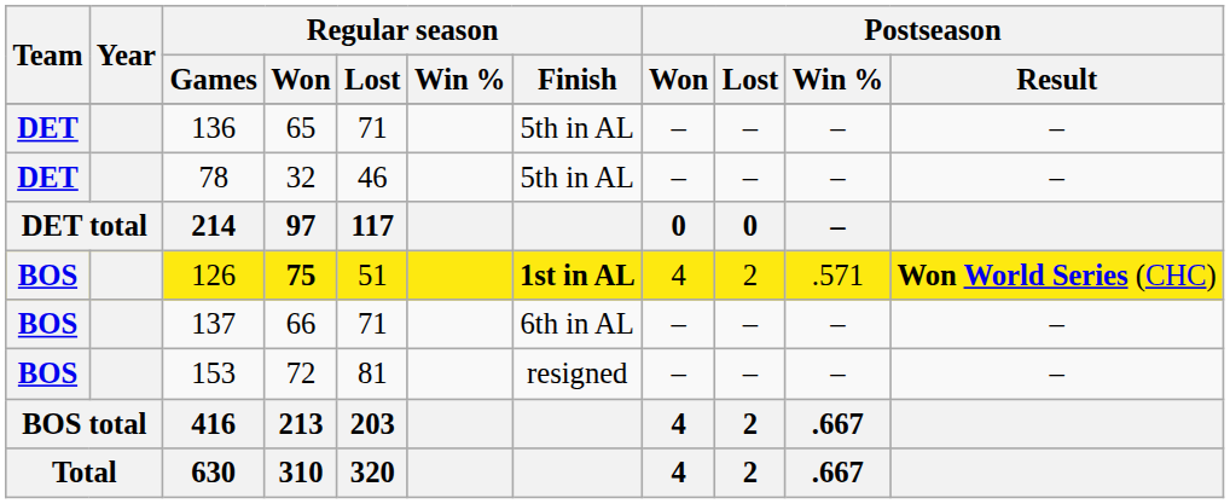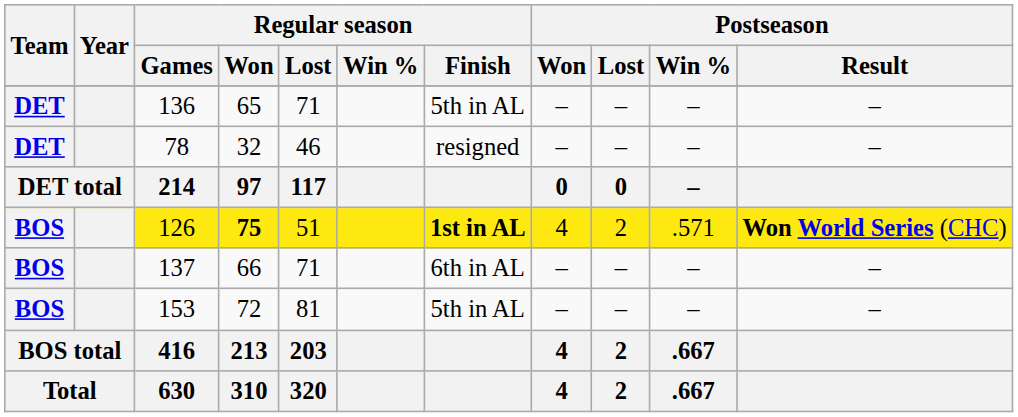 <table class="wikitable" style="font-size: 95%; text-align:center;">
 <tr>
 <th rowspan="2">Team</th>
 <th rowspan="2">Year</th>
 <th colspan="5">Regular season</th>
 <th colspan="4">Postseason</th>
 </tr>
 <tr>
 <th>Games</th>
 <th>Won</th>
 <th>Lost</th>
 <th>Win %</th>
 <th>Finish</th>
 <th>Won</th>
 <th>Lost</th>
 <th>Win %</th>
 <th>Result</th>
 </tr>
 <tr>
 </tr>
 <tr>
 <th><a href='#'>DET</a></th>
 <th></th>
 <td>136</td>
 <td>65</td>
 <td>71</td>
 <td></td>
 <td>5th in AL</td>
 <td>–</td>
 <td>–</td>
 <td>–</td>
 <td>–</td>
 </tr>
 <tr>
 <th><a href='#'>DET</a></th>
 <th></th>
 <td>78</td>
 <td>32</td>
 <td>46</td>
 <td></td>
-<td>5th in AL</td>
+<td>resigned</td>
 <td>–</td>
 <td>–</td>
 <td>–</td>
 <td>–</td>
 </tr>
 <tr>
 <th colspan="2">DET total</th>
 <th>214</th>
 <th>97</th>
 <th>117</th>
 <th></th>
 <th></th>
 <th>0</th>
 <th>0</th>
 <th>–</th>
 <th></th>
 </tr>
 <tr style="background:#fde910">
 <th><a href='#'>BOS</a></th>
 <th></th>
 <td>126</td>
 <td><strong>75</strong></td>
 <td>51</td>
 <td></td>
 <td><strong>1st in AL</strong></td>
 <td>4</td>
 <td>2</td>
 <td>.571</td>
 <td><strong>Won <a href='#'>World Series</a></strong> (<a href='#'>CHC</a>)</td>
 </tr>
 <tr>
 <th><a href='#'>BOS</a></th>
 <th></th>
 <td>137</td>
 <td>66</td>
 <td>71</td>
 <td></td>
 <td>6th in AL</td>
 <td>–</td>
 <td>–</td>
 <td>–</td>
 <td>–</td>
 </tr>
 <tr>
 <th><a href='#'>BOS</a></th>
 <th></th>
 <td>153</td>
 <td>72</td>
 <td>81</td>
 <td></td>
-<td>resigned</td>
+<td>5th in AL</td>
 <td>–</td>
 <td>–</td>
 <td>–</td>
 <td>–</td>
 </tr>
 <tr>
 <th colspan="2">BOS total</th>
 <th>416</th>
 <th>213</th>
 <th>203</th>
 <th></th>
 <th></th>
 <th>4</th>
 <th>2</th>
 <th>.667</th>
 <th></th>
 </tr>
 <tr>
 <th colspan="2">Total</th>
 <th>630</th>
 <th>310</th>
 <th>320</th>
 <th></th>
 <th></th>
 <th>4</th>
 <th>2</th>
 <th>.667</th>
 <th></th>
 </tr>
 </table>
